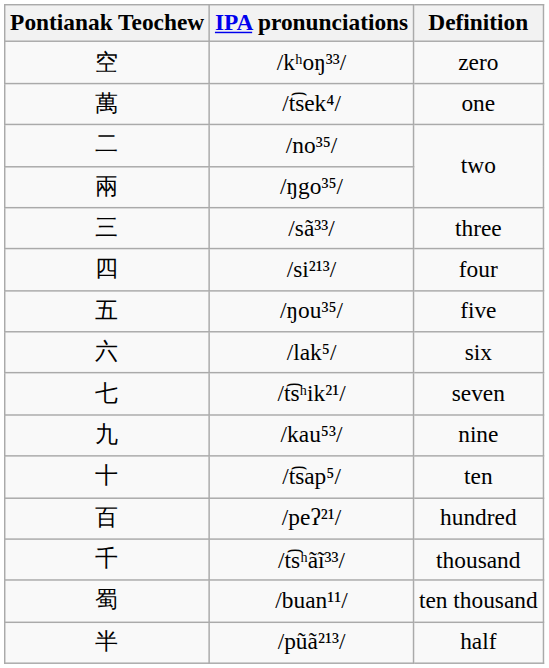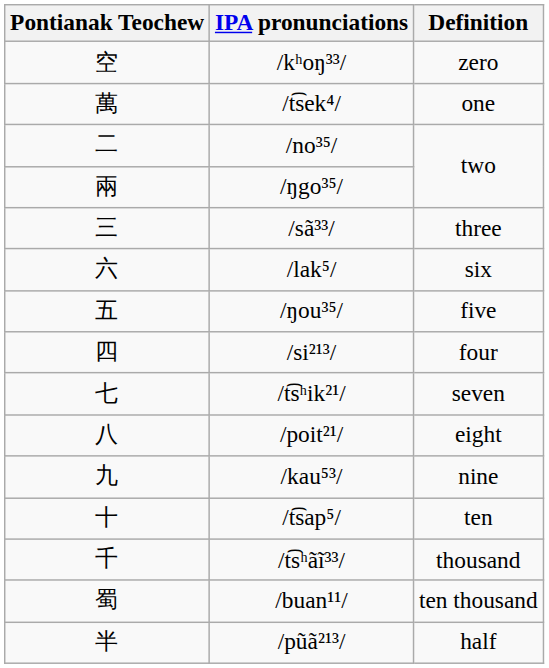 <table class="wikitable">
 <tr>
 <th>Pontianak Teochew</th>
 <th><a href='#'>IPA</a> pronunciations</th>
 <th>Definition</th>
 </tr>
 <tr align="center">
 <td>空</td>
 <td>/kʰoŋ³³/</td>
 <td>zero</td>
 </tr>
 <tr align="center">
 <td>萬</td>
 <td>/t͡sek⁴/</td>
 <td>one</td>
 </tr>
 <tr align="center">
 <td>二</td>
 <td>/no³⁵/</td>
 <td rowspan="2">two</td>
 </tr>
 <tr align="center">
 <td>兩</td>
 <td>/ŋgo³⁵/</td>
 </tr>
 <tr align="center">
 <td>三</td>
 <td>/sã³³/</td>
 <td>three</td>
 </tr>
 <tr align="center">
-<td>四</td>
-<td>/si²¹³/</td>
-<td>four</td>
+<td>六</td>
+<td>/lak⁵/</td>
+<td>six</td>
 </tr>
 <tr align="center">
 <td>五</td>
 <td>/ŋou³⁵/</td>
 <td>five</td>
 </tr>
 <tr align="center">
-<td>六</td>
-<td>/lak⁵/</td>
-<td>six</td>
+<td>四</td>
+<td>/si²¹³/</td>
+<td>four</td>
 </tr>
 <tr align="center">
 <td>七</td>
 <td>/t͡sʰik²¹/</td>
 <td>seven</td>
+</tr>
+<tr align="center">
+<td>八</td>
+<td>/poit²¹/</td>
+<td>eight</td>
 </tr>
 <tr align="center">
 <td>九</td>
 <td>/kau⁵³/</td>
 <td>nine</td>
 </tr>
 <tr align="center">
 <td>十</td>
 <td>/t͡sap⁵/</td>
 <td>ten</td>
-</tr>
-<tr align="center">
-<td>百</td>
-<td>/peʔ²¹/</td>
-<td>hundred</td>
 </tr>
 <tr align="center">
 <td>千</td>
 <td>/t͡sʰãĩ³³/</td>
 <td>thousand</td>
 </tr>
 <tr align="center">
 <td>蜀</td>
 <td>/buan¹¹/</td>
 <td>ten thousand</td>
 </tr>
 <tr align="center">
 <td>半</td>
 <td>/pũã²¹³/</td>
 <td>half</td>
 </tr>
 </table>
